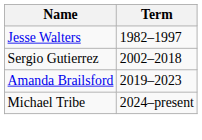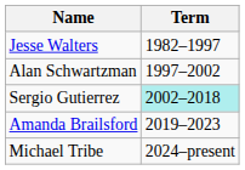 <table class=wikitable>
 <tr>
 <th>Name</th>
 <th>Term</th>
 </tr>
 <tr>
 <td><a href='#'>Jesse Walters</a></td>
 <td>1982–1997</td>
 </tr>
 <tr>
+<td>Alan Schwartzman</td>
+<td>1997–2002</td>
+</tr>
+<tr>
 <td>Sergio Gutierrez</td>
-<td>2002–2018</td>
+<td style="background: paleturquoise;">2002–2018</td>
 </tr>
 <tr>
 <td><a href='#'>Amanda Brailsford</a></td>
 <td>2019–2023</td>
 </tr>
 <tr>
 <td>Michael Tribe</td>
 <td>2024–present</td>
 </tr>
 </table>
